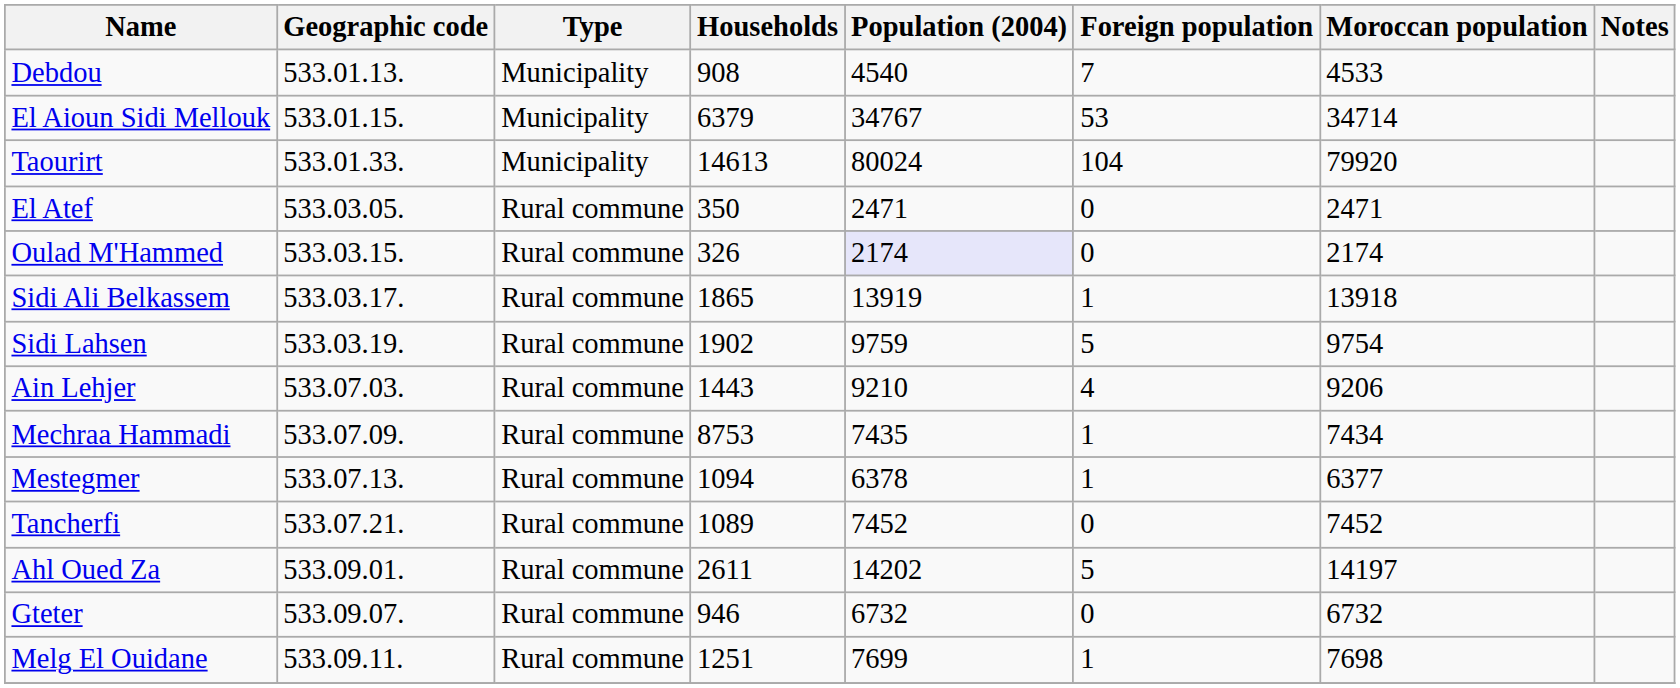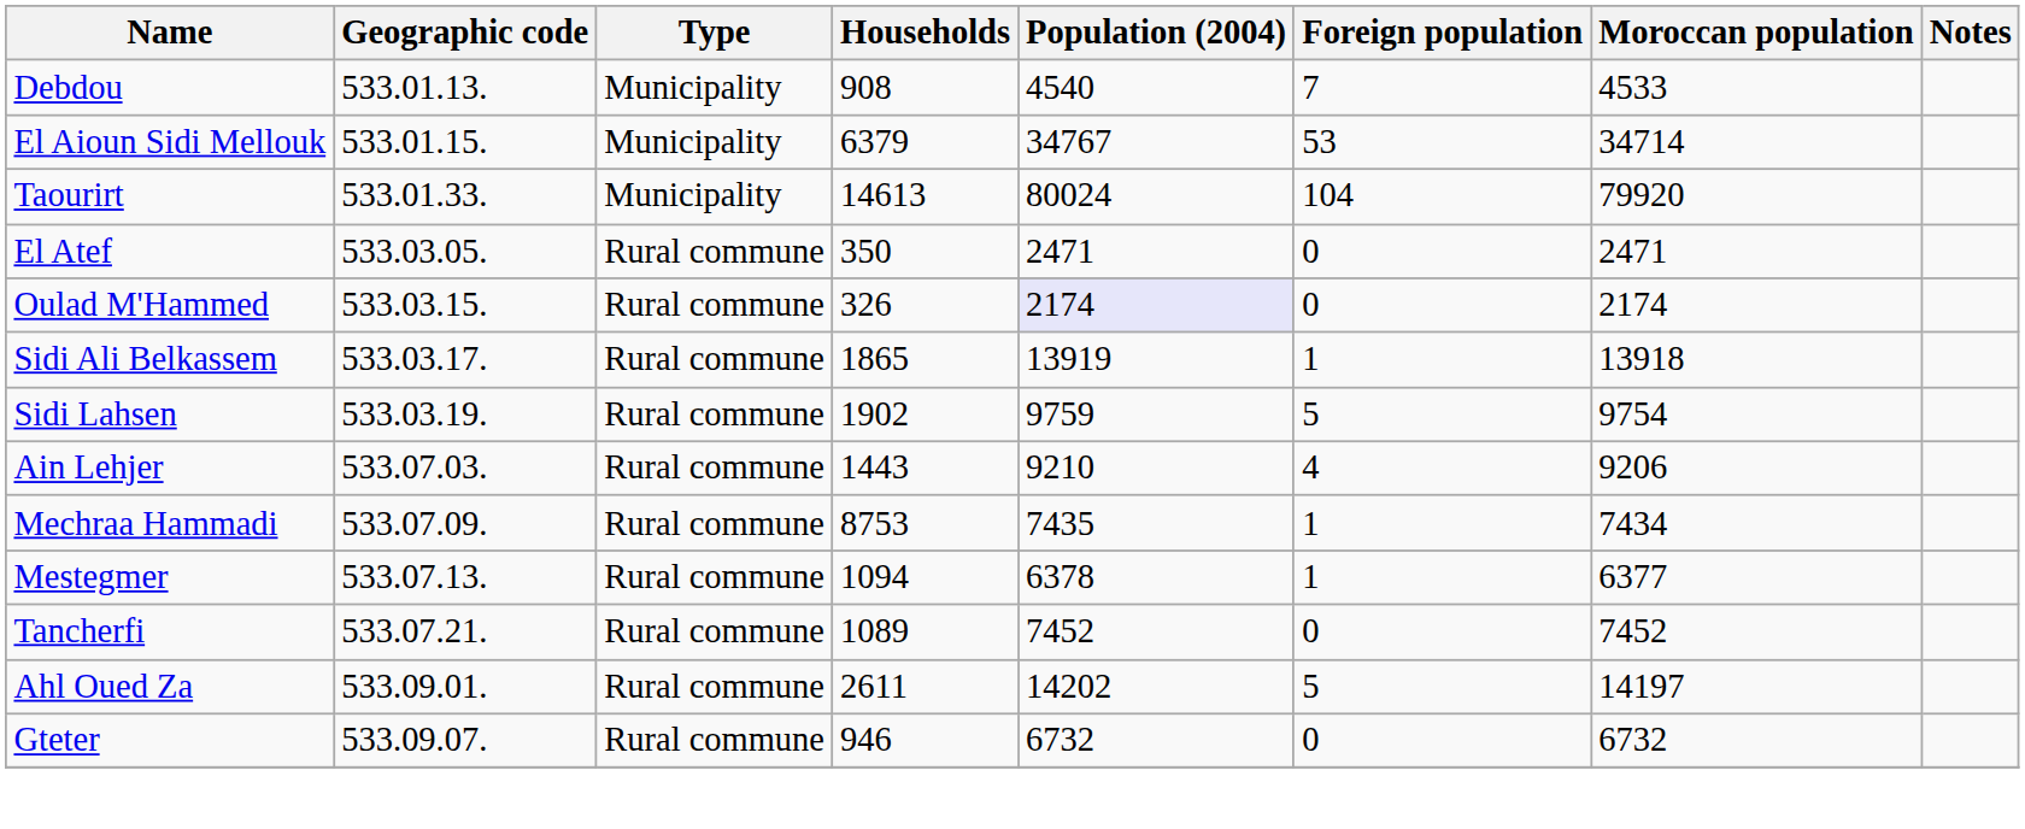 <table class="wikitable sortable">
 <tr>
 <th>Name</th>
 <th>Geographic code</th>
 <th>Type</th>
 <th>Households</th>
 <th>Population (2004)</th>
 <th>Foreign population</th>
 <th>Moroccan population</th>
 <th>Notes</th>
 </tr>
 <tr>
 <td><a href='#'>Debdou</a></td>
 <td>533.01.13.</td>
 <td>Municipality</td>
 <td>908</td>
 <td>4540</td>
 <td>7</td>
 <td>4533</td>
 <td></td>
 </tr>
 <tr>
 <td><a href='#'>El Aioun Sidi Mellouk</a></td>
 <td>533.01.15.</td>
 <td>Municipality</td>
 <td>6379</td>
 <td>34767</td>
 <td>53</td>
 <td>34714</td>
 <td></td>
 </tr>
 <tr>
 <td><a href='#'>Taourirt</a></td>
 <td>533.01.33.</td>
 <td>Municipality</td>
 <td>14613</td>
 <td>80024</td>
 <td>104</td>
 <td>79920</td>
 <td></td>
 </tr>
 <tr>
 <td><a href='#'>El Atef</a></td>
 <td>533.03.05.</td>
 <td>Rural commune</td>
 <td>350</td>
 <td>2471</td>
 <td>0</td>
 <td>2471</td>
 <td></td>
 </tr>
 <tr>
 <td><a href='#'>Oulad M'Hammed</a></td>
 <td>533.03.15.</td>
 <td>Rural commune</td>
 <td>326</td>
 <td style="background: lavender;">2174</td>
 <td>0</td>
 <td>2174</td>
 <td></td>
 </tr>
 <tr>
 <td><a href='#'>Sidi Ali Belkassem</a></td>
 <td>533.03.17.</td>
 <td>Rural commune</td>
 <td>1865</td>
 <td>13919</td>
 <td>1</td>
 <td>13918</td>
 <td></td>
 </tr>
 <tr>
 <td><a href='#'>Sidi Lahsen</a></td>
 <td>533.03.19.</td>
 <td>Rural commune</td>
 <td>1902</td>
 <td>9759</td>
 <td>5</td>
 <td>9754</td>
 <td></td>
 </tr>
 <tr>
 <td><a href='#'>Ain Lehjer</a></td>
 <td>533.07.03.</td>
 <td>Rural commune</td>
 <td>1443</td>
 <td>9210</td>
 <td>4</td>
 <td>9206</td>
 <td></td>
 </tr>
 <tr>
 <td><a href='#'>Mechraa Hammadi</a></td>
 <td>533.07.09.</td>
 <td>Rural commune</td>
 <td>8753</td>
 <td>7435</td>
 <td>1</td>
 <td>7434</td>
 <td></td>
 </tr>
 <tr>
 <td><a href='#'>Mestegmer</a></td>
 <td>533.07.13.</td>
 <td>Rural commune</td>
 <td>1094</td>
 <td>6378</td>
 <td>1</td>
 <td>6377</td>
 <td></td>
 </tr>
 <tr>
 <td><a href='#'>Tancherfi</a></td>
 <td>533.07.21.</td>
 <td>Rural commune</td>
 <td>1089</td>
 <td>7452</td>
 <td>0</td>
 <td>7452</td>
 <td></td>
 </tr>
 <tr>
 <td><a href='#'>Ahl Oued Za</a></td>
 <td>533.09.01.</td>
 <td>Rural commune</td>
 <td>2611</td>
 <td>14202</td>
 <td>5</td>
 <td>14197</td>
 <td></td>
 </tr>
 <tr>
 <td><a href='#'>Gteter</a></td>
 <td>533.09.07.</td>
 <td>Rural commune</td>
 <td>946</td>
 <td>6732</td>
 <td>0</td>
 <td>6732</td>
 <td></td>
 </tr>
 <tr>
-<td><a href='#'>Melg El Ouidane</a></td>
-<td>533.09.11.</td>
-<td>Rural commune</td>
-<td>1251</td>
-<td>7699</td>
-<td>1</td>
-<td>7698</td>
-<td></td>
-</tr>
-<tr>
 </tr>
 </table>
